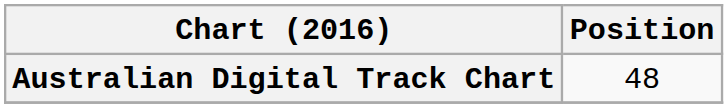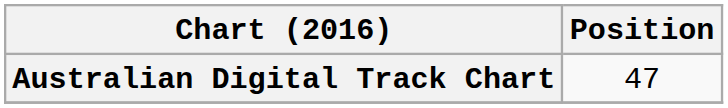 <table class="wikitable plainrowheaders" style="text-align:center">
 <tr>
 <th scope="col">Chart (2016)</th>
 <th scope="col">Position</th>
 </tr>
 <tr>
 <th scope="row">Australian Digital Track Chart</th>
-<td>48</td>
+<td>47</td>
 </tr>
 <tr>
 </tr>
 </table>
